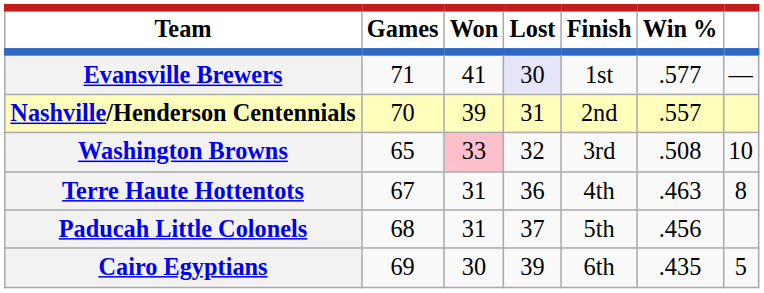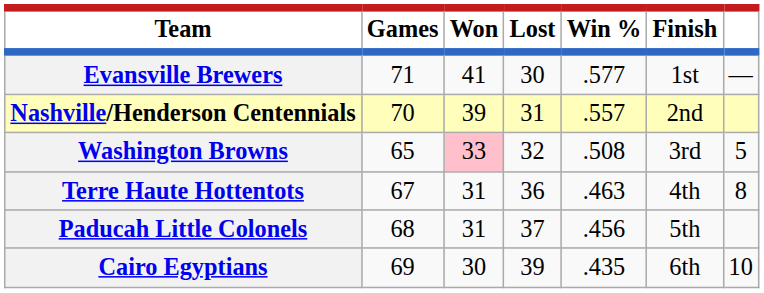 <table class="wikitable sortable plainrowheaders" style="text-align:center;">
 <tr>
 <th scope="col" style="background-color:#ffffff; border-top:#c41c1c 5px solid; border-bottom:#2d68c4 5px solid; color:#000000">Team</th>
 <th scope="col" style="background-color:#ffffff; border-top:#c41c1c 5px solid; border-bottom:#2d68c4 5px solid; color:#000000">Games</th>
 <th scope="col" style="background-color:#ffffff; border-top:#c41c1c 5px solid; border-bottom:#2d68c4 5px solid; color:#000000">Won</th>
 <th scope="col" style="background-color:#ffffff; border-top:#c41c1c 5px solid; border-bottom:#2d68c4 5px solid; color:#000000">Lost</th>
+<th scope="col" style="background-color:#ffffff; border-top:#c41c1c 5px solid; border-bottom:#2d68c4 5px solid; color:#000000">Win %</th>
 <th scope="col" style="background-color:#ffffff; border-top:#c41c1c 5px solid; border-bottom:#2d68c4 5px solid; color:#000000">Finish</th>
-<th scope="col" style="background-color:#ffffff; border-top:#c41c1c 5px solid; border-bottom:#2d68c4 5px solid; color:#000000">Win %</th>
 <th scope="col" style="background-color:#ffffff; border-top:#c41c1c 5px solid; border-bottom:#2d68c4 5px solid; color:#000000"></th>
 </tr>
 <tr>
 <th scope="row" style="text-align:center"><a href='#'>Evansville Brewers</a></th>
 <td>71</td>
 <td>41</td>
-<td style="background: lavender;">30</td>
+<td>30</td>
+<td>.577</td>
 <td>1st</td>
-<td>.577</td>
 <td>—</td>
 </tr>
 <tr style="background-color:#FFFFBB">
 <th scope="row" style="text-align:center; background:#FFFFBB"><a href='#'>Nashville</a>/Henderson Centennials</th>
 <td>70</td>
 <td>39</td>
 <td>31</td>
+<td>.557</td>
 <td>2nd</td>
-<td>.557</td>
 <td></td>
 </tr>
 <tr>
 <th scope="row" style="text-align:center"><a href='#'>Washington Browns</a></th>
 <td>65</td>
 <td style="background: pink;">33</td>
 <td>32</td>
+<td>.508</td>
 <td>3rd</td>
-<td>.508</td>
-<td>10</td>
+<td>5</td>
 </tr>
 <tr>
 <th scope="row" style="text-align:center"><a href='#'>Terre Haute Hottentots</a></th>
 <td>67</td>
 <td>31</td>
 <td>36</td>
+<td>.463</td>
 <td>4th</td>
-<td>.463</td>
 <td>8</td>
 </tr>
 <tr>
 <th scope="row" style="text-align:center"><a href='#'>Paducah Little Colonels</a></th>
 <td>68</td>
 <td>31</td>
 <td>37</td>
+<td>.456</td>
 <td>5th</td>
-<td>.456</td>
 <td></td>
 </tr>
 <tr>
 <th scope="row" style="text-align:center"><a href='#'>Cairo Egyptians</a></th>
 <td>69</td>
 <td>30</td>
 <td>39</td>
+<td>.435</td>
 <td>6th</td>
-<td>.435</td>
-<td>5</td>
+<td>10</td>
 </tr>
 </table>
